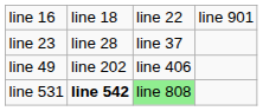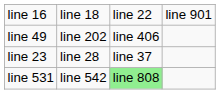 <table class="wikitable">
 <tr>
 <td>line 16</td>
 <td>line 18</td>
 <td>line 22</td>
 <td>line 901</td>
 </tr>
 <tr>
+<td>line 49</td>
+<td>line 202</td>
+<td>line 406</td>
+<td></td>
+</tr>
+<tr>
 <td>line 23</td>
 <td>line 28</td>
 <td>line 37</td>
 <td></td>
 </tr>
 <tr>
-<td>line 49</td>
-<td>line 202</td>
-<td>line 406</td>
-<td></td>
-</tr>
-<tr>
 <td>line 531</td>
-<td><strong>line 542</strong></td>
+<td>line 542</td>
 <td style="background: lightgreen;">line 808</td>
 <td></td>
 </tr>
 </table>
